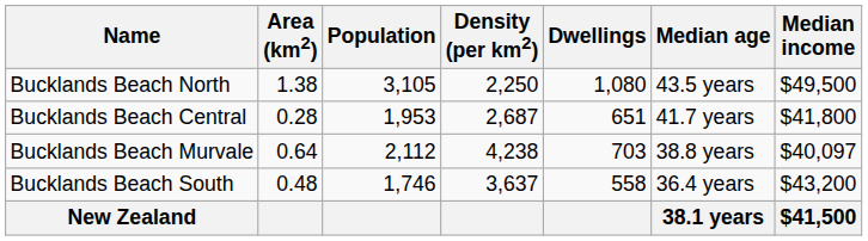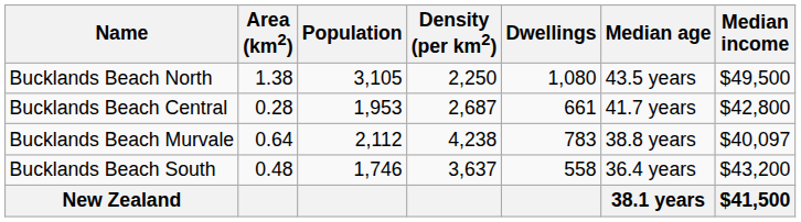 <table class="wikitable">
 <tr>
 <th>Name</th>
 <th>Area<br>(km<sup>2</sup>)</th>
 <th>Population</th>
 <th>Density<br>(per km<sup>2</sup>)</th>
 <th>Dwellings</th>
 <th>Median age</th>
 <th>Median<br>income</th>
 </tr>
 <tr>
 <td>Bucklands Beach North</td>
 <td style="text-align:right;">1.38</td>
 <td style="text-align:right;">3,105</td>
 <td style="text-align:right;">2,250</td>
 <td style="text-align:right;">1,080</td>
 <td>43.5 years</td>
 <td>$49,500</td>
 </tr>
 <tr>
 <td>Bucklands Beach Central</td>
 <td style="text-align:right;">0.28</td>
 <td style="text-align:right;">1,953</td>
 <td style="text-align:right;">2,687</td>
-<td style="text-align:right;">651</td>
+<td style="text-align:right;">661</td>
 <td>41.7 years</td>
-<td>$41,800</td>
+<td>$42,800</td>
 </tr>
 <tr>
 <td>Bucklands Beach Murvale</td>
 <td style="text-align:right;">0.64</td>
 <td style="text-align:right;">2,112</td>
 <td style="text-align:right;">4,238</td>
-<td style="text-align:right;">703</td>
+<td style="text-align:right;">783</td>
 <td>38.8 years</td>
 <td>$40,097</td>
 </tr>
 <tr>
 <td>Bucklands Beach South</td>
 <td style="text-align:right;">0.48</td>
 <td style="text-align:right;">1,746</td>
 <td style="text-align:right;">3,637</td>
 <td style="text-align:right;">558</td>
 <td>36.4 years</td>
 <td>$43,200</td>
 </tr>
 <tr>
 <th>New Zealand</th>
 <th></th>
 <th></th>
 <th></th>
 <th></th>
 <th>38.1 years</th>
 <th style="text-align:left;">$41,500</th>
 </tr>
 </table>
